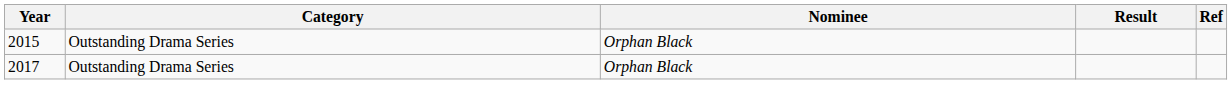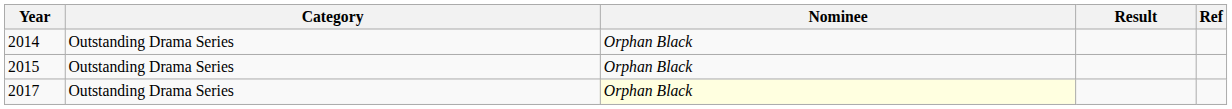 <table class="wikitable">
 <tr>
 <th width=5%>Year</th>
 <th width=45%>Category</th>
 <th width=40%>Nominee</th>
 <th width=10%>Result</th>
 <th width=3%>Ref</th>
+</tr>
+<tr>
+<td>2014</td>
+<td>Outstanding Drama Series</td>
+<td><em>Orphan Black</em></td>
+<td></td>
+<td></td>
 </tr>
 <tr>
 <td>2015</td>
 <td>Outstanding Drama Series</td>
 <td><em>Orphan Black</em></td>
 <td></td>
 <td></td>
 </tr>
 <tr>
 <td>2017</td>
 <td>Outstanding Drama Series</td>
-<td><em>Orphan Black</em></td>
+<td style="background: lightyellow;"><em>Orphan Black</em></td>
 <td></td>
 <td></td>
 </tr>
 </table>
